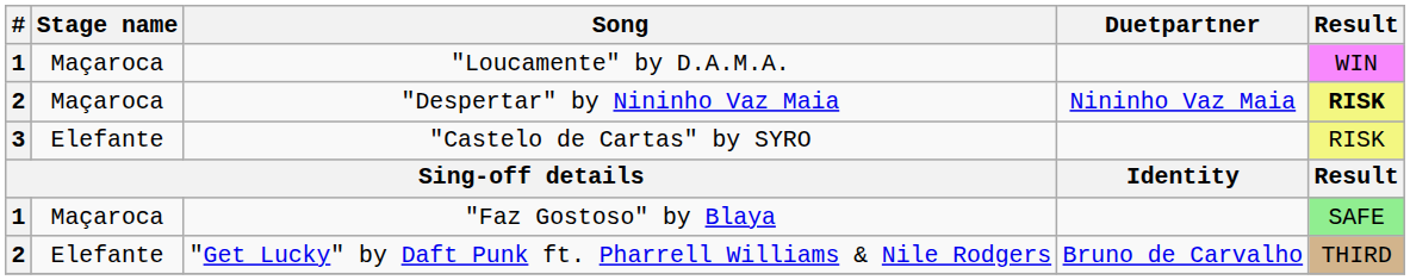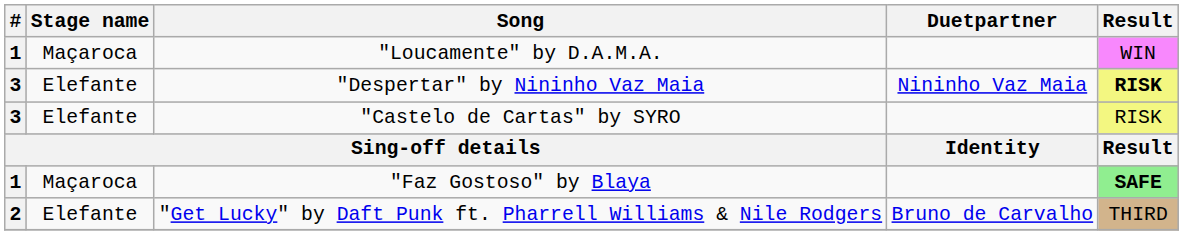 <table class="wikitable plainrowheaders" style="text-align: center;">
 <tr>
 <th>#</th>
 <th>Stage name</th>
 <th>Song</th>
 <th>Duetpartner</th>
 <th>Result</th>
 </tr>
 <tr>
 <th>1</th>
 <td>Maçaroca</td>
 <td>"Loucamente" by D.A.M.A.</td>
 <td></td>
 <td bgcolor="#F888FD">WIN</td>
 </tr>
 <tr>
-<th>2</th>
-<td>Maçaroca</td>
+<th>3</th>
+<td>Elefante</td>
 <td>"Despertar" by <a href='#'>Nininho Vaz Maia</a></td>
 <td><a href='#'>Nininho Vaz Maia</a></td>
 <td bgcolor="F3F781"><strong>RISK</strong></td>
 </tr>
 <tr>
 <th>3</th>
 <td>Elefante</td>
 <td>"Castelo de Cartas" by SYRO</td>
 <td></td>
 <td bgcolor="F3F781">RISK</td>
 </tr>
 <tr>
 <th colspan="3">Sing-off details</th>
 <th>Identity</th>
 <th>Result</th>
 </tr>
 <tr>
 <th>1</th>
 <td>Maçaroca</td>
 <td>"Faz Gostoso" by <a href='#'>Blaya</a></td>
 <td></td>
-<td bgcolor=lightgreen>SAFE</td>
+<td bgcolor=lightgreen><strong>SAFE</strong></td>
 </tr>
 <tr>
 <th>2</th>
 <td>Elefante</td>
 <td>"<a href='#'>Get Lucky</a>" by <a href='#'>Daft Punk</a> ft. <a href='#'>Pharrell Williams</a> & <a href='#'>Nile Rodgers</a></td>
 <td><a href='#'>Bruno de Carvalho</a></td>
 <td bgcolor="tan">THIRD</td>
 </tr>
 <tr>
 </tr>
 </table>
